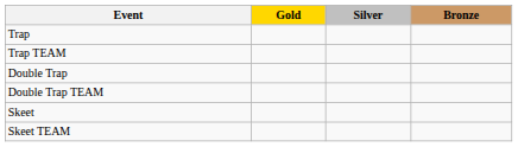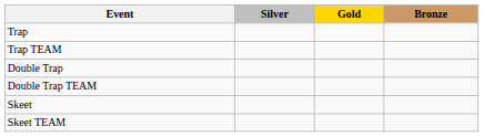 <table class="wikitable" width=70% style="font-size:90%; text-align:left;">
 <tr align=center>
 <th>Event</th>
+<td bgcolor=silver><strong>Silver</strong></td>
 <td bgcolor=gold><strong>Gold</strong></td>
-<td bgcolor=silver><strong>Silver</strong></td>
 <td bgcolor=cc9966><strong>Bronze</strong></td>
 </tr>
 <tr>
 <td>Trap</td>
 <td></td>
 <td></td>
 <td></td>
 </tr>
 <tr>
 <td>Trap TEAM</td>
 <td></td>
 <td></td>
 <td></td>
 </tr>
 <tr>
 <td>Double Trap</td>
 <td></td>
 <td></td>
 <td></td>
 </tr>
 <tr>
 <td>Double Trap TEAM</td>
 <td></td>
 <td></td>
 <td></td>
 </tr>
 <tr>
 <td>Skeet</td>
 <td></td>
 <td></td>
 <td></td>
 </tr>
 <tr>
 <td>Skeet TEAM</td>
 <td></td>
 <td></td>
 <td></td>
 </tr>
 </table>
